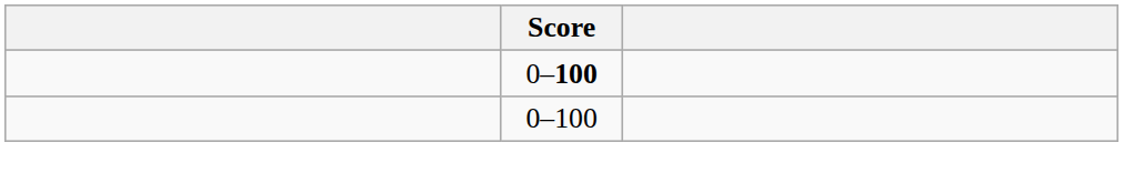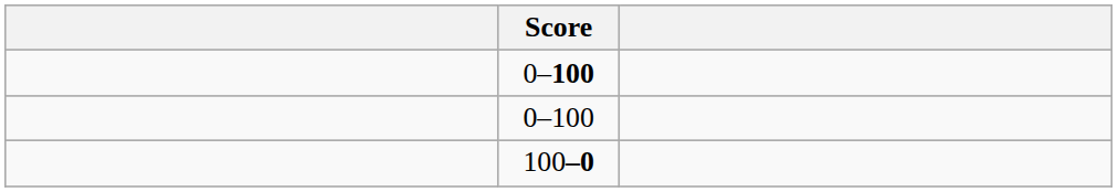 <table class="wikitable" style="text-align: center;">
 <tr>
 <th width=270></th>
 <th width=60>Score</th>
 <th width=270></th>
 </tr>
 <tr>
 <td align=left></td>
 <td>0–<strong>100</strong></td>
 <td align=left><strong></td>
 </tr>
 <tr>
 <td align=left></td>
 <td>0–</strong>100<strong></td>
 <td align=left></strong></td>
 </tr>
+<tr>
+<td align=left><strong></td>
+<td></strong>100<strong>–0</td>
+<td align=left></td>
+</tr>
 </table>
